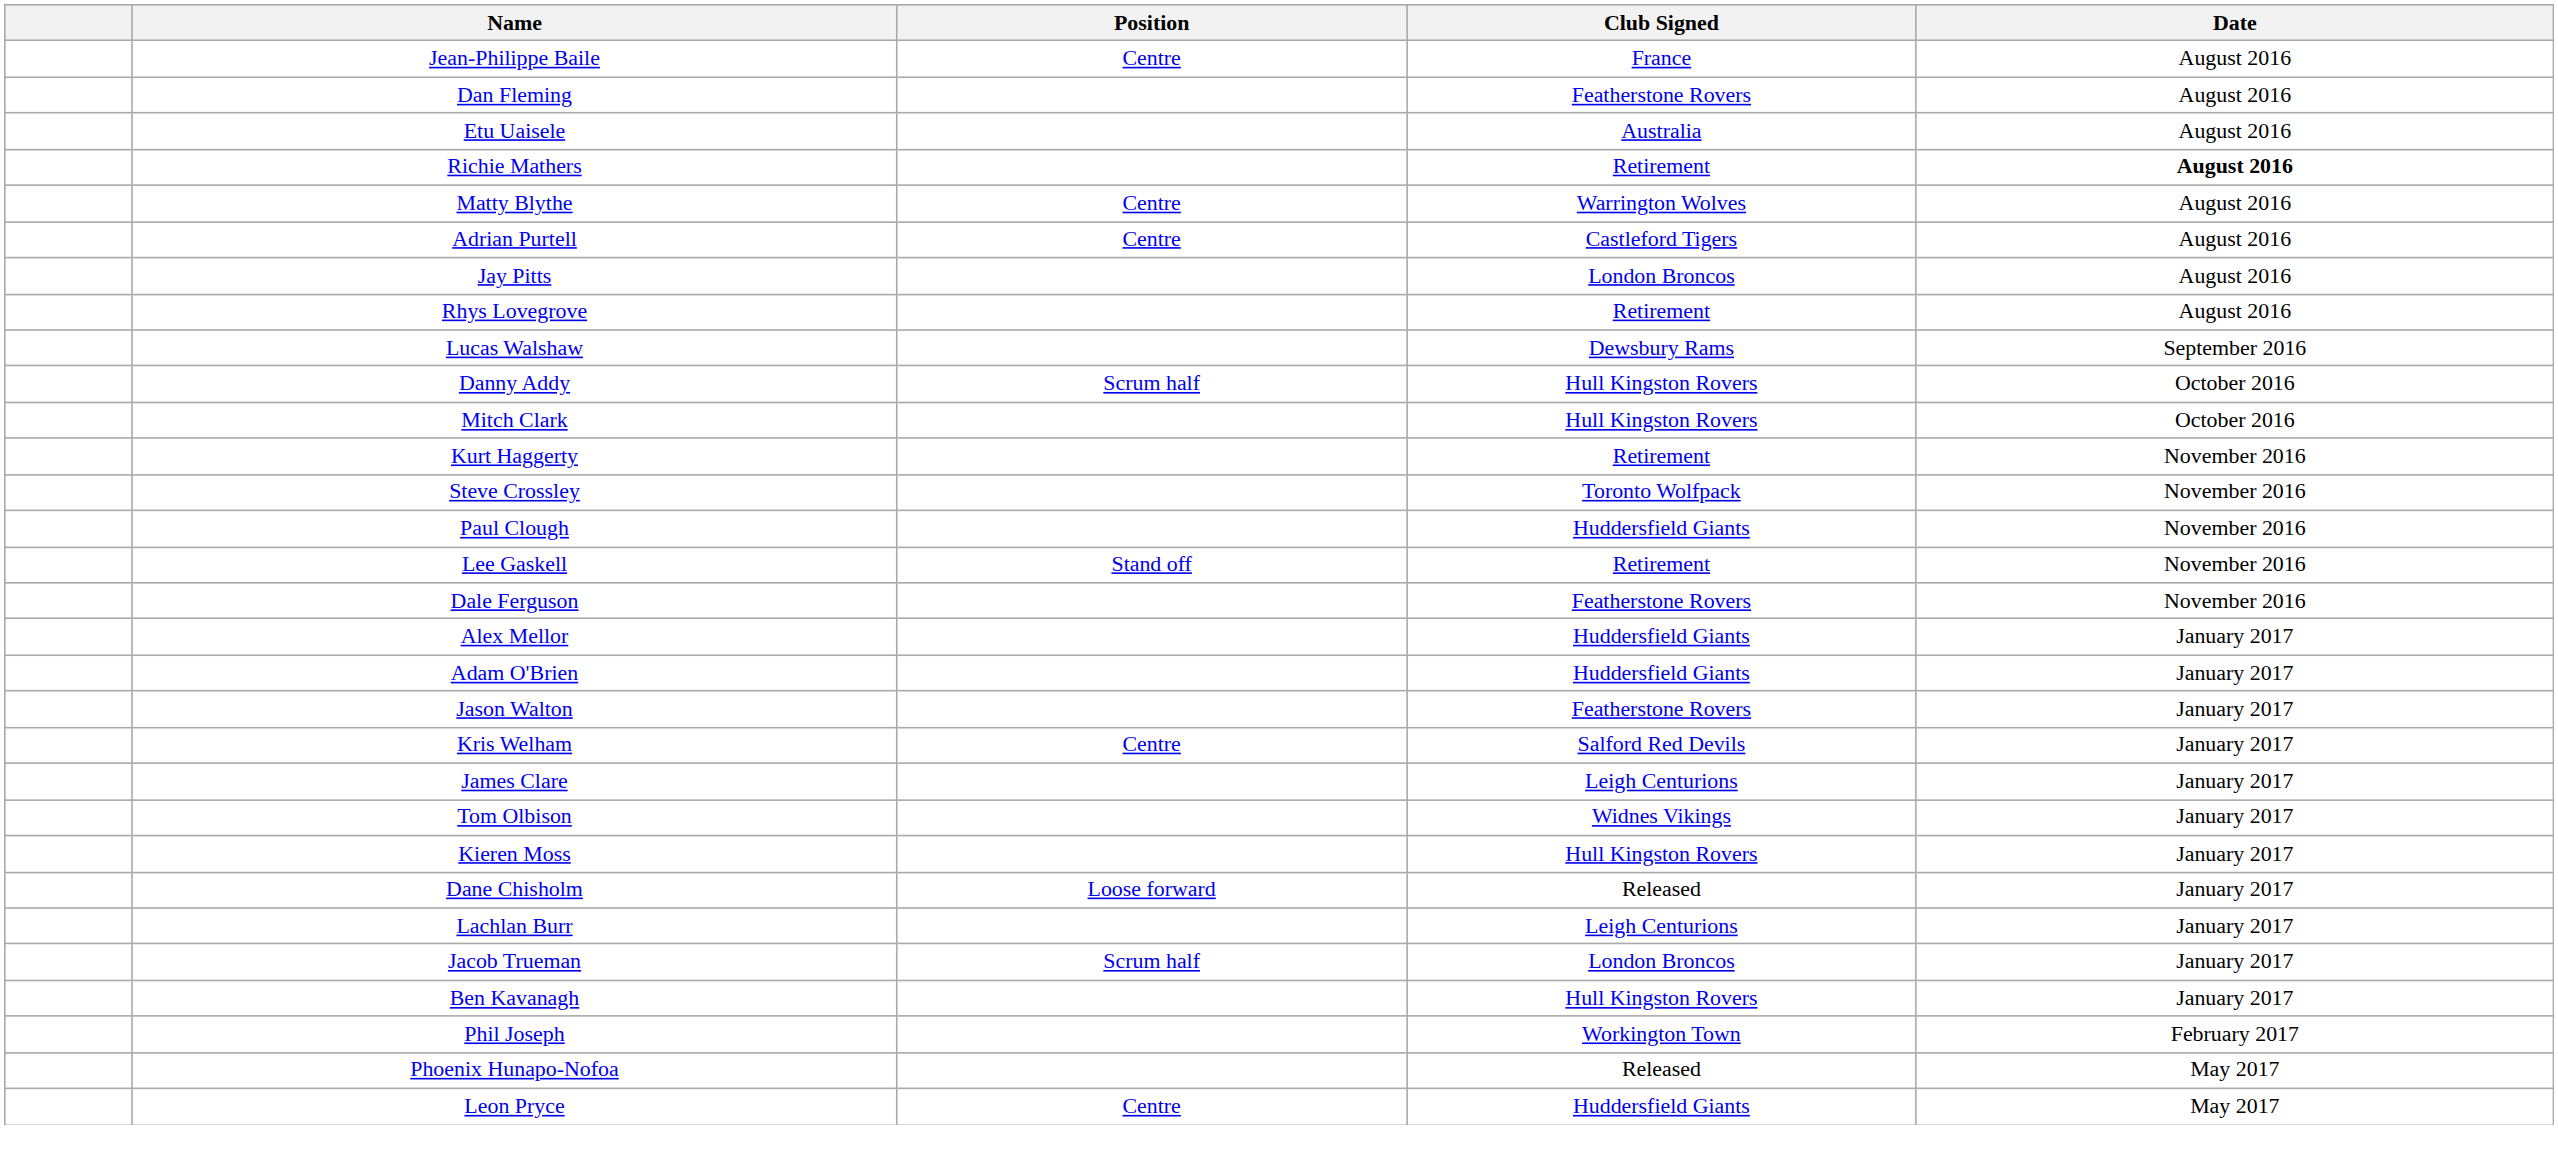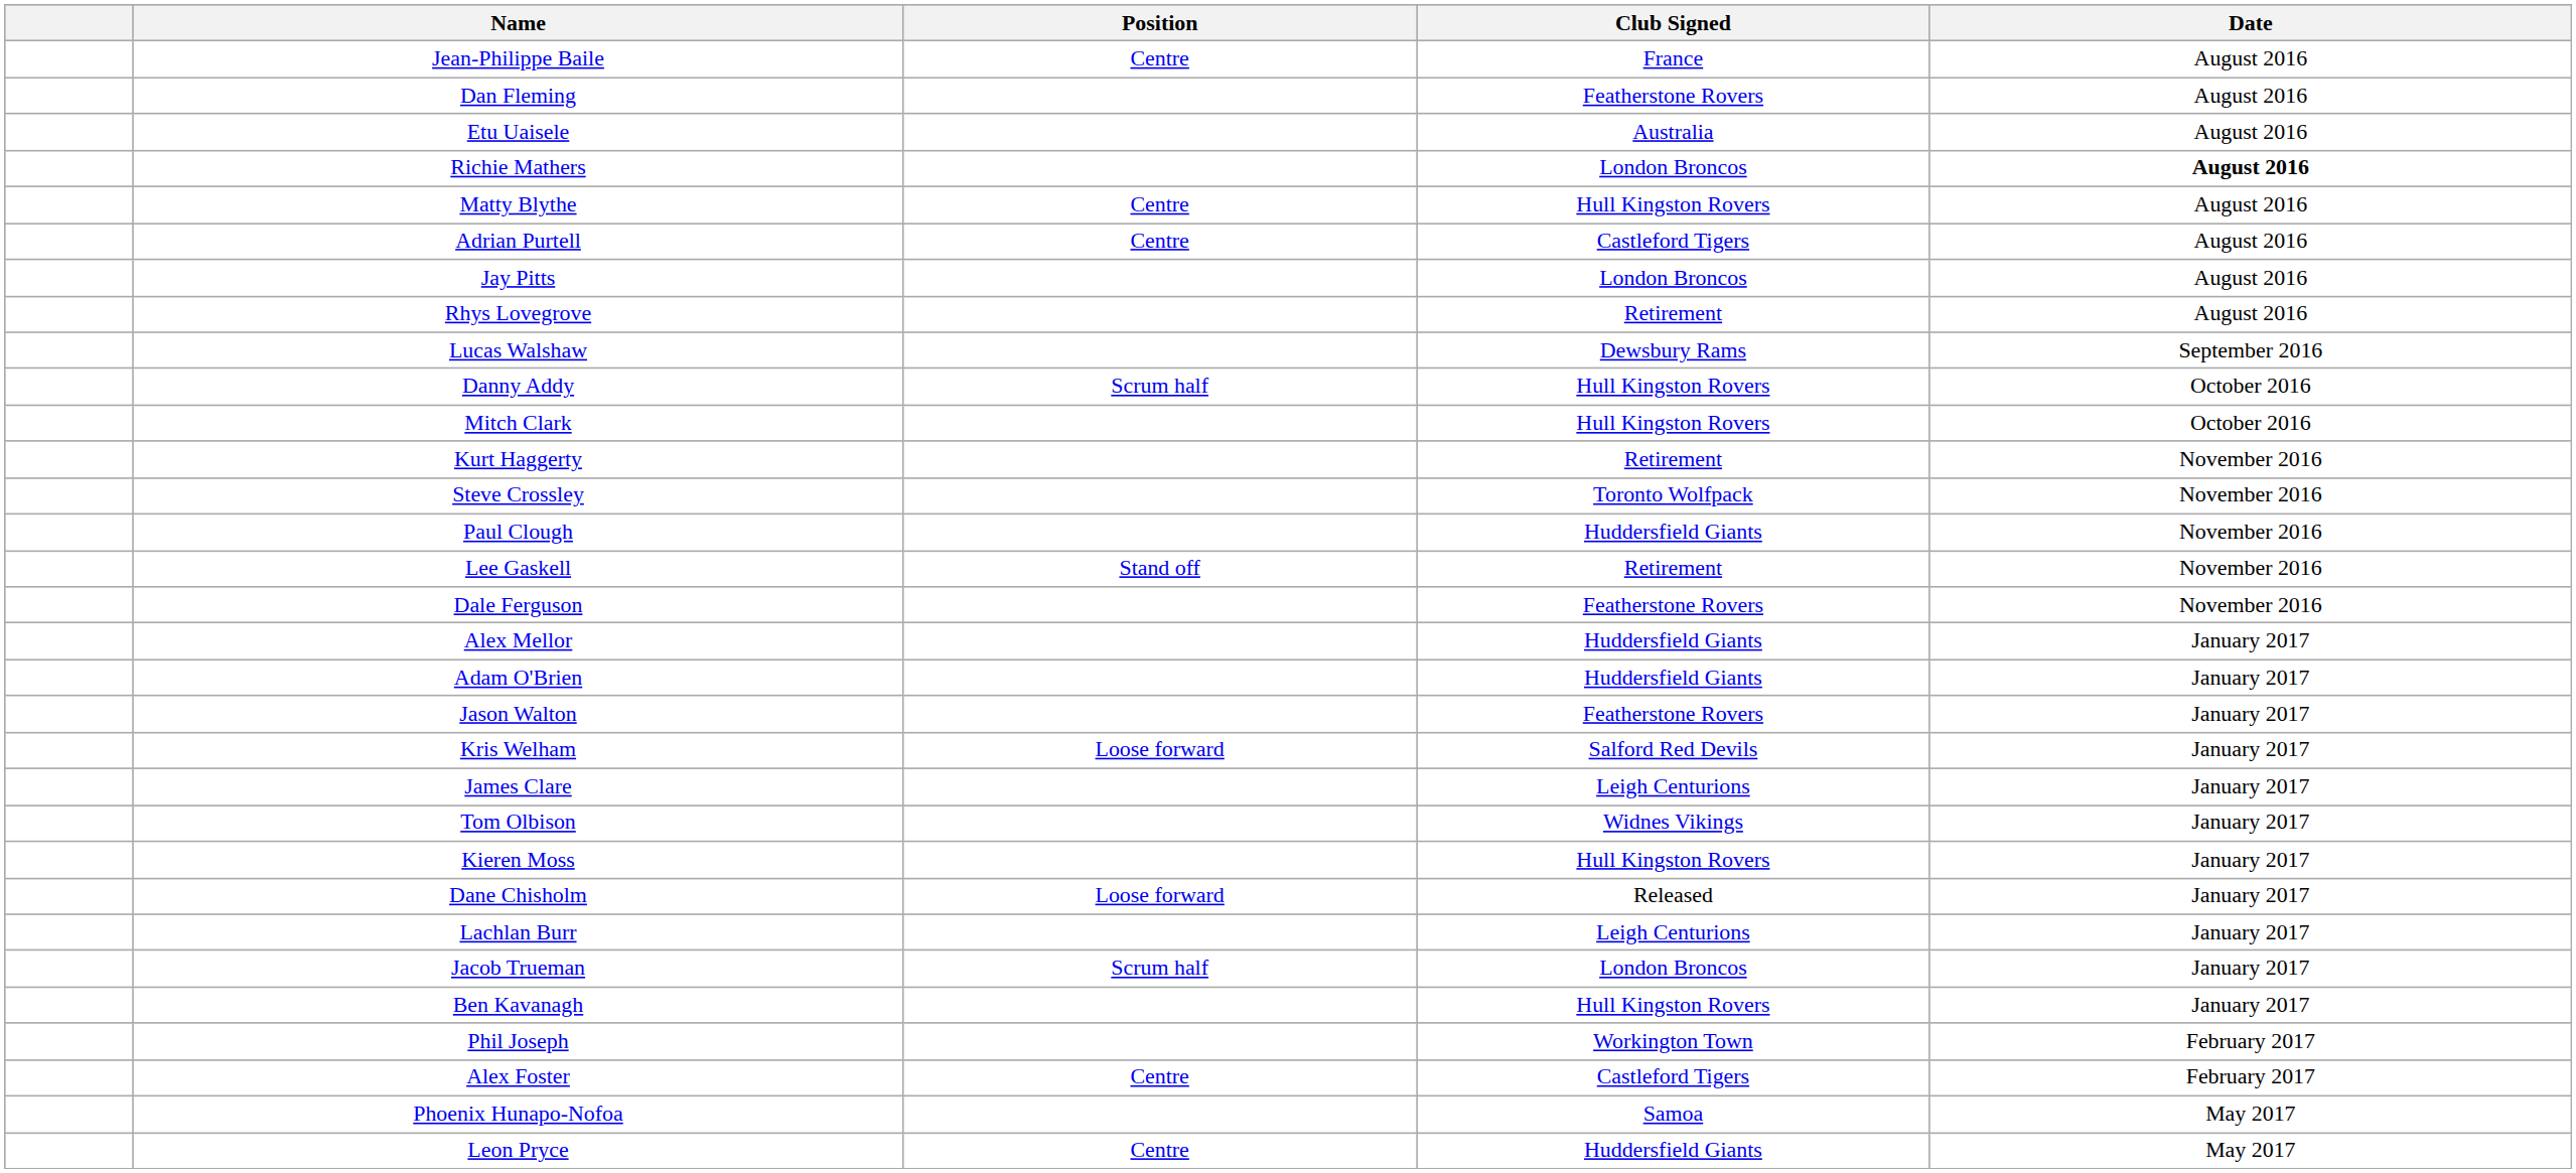 <table class="wikitable sortable"  style="width:100%; font-size:85%;">
 <tr style="background:#efefef;">
 <th width=5%></th>
 <th width=30%>Name</th>
 <th !width=30%>Position</th>
 <th width=20%>Club Signed</th>
 <th width=25%>Date</th>
 </tr>
 <tr style="background:#fff;">
 <td align=center></td>
 <td align=center><a href='#'>Jean-Philippe Baile</a></td>
 <td align=center><a href='#'>Centre</a></td>
 <td align=center><a href='#'>France</a></td>
 <td align=center>August 2016</td>
 </tr>
 <tr style="background:#fff;">
 <td align=center></td>
 <td align=center><a href='#'>Dan Fleming</a></td>
 <td align=center></td>
 <td align=center><a href='#'>Featherstone Rovers</a></td>
 <td align=center>August 2016</td>
 </tr>
 <tr style="background:#fff;">
 <td align=center></td>
 <td align=center><a href='#'>Etu Uaisele</a></td>
 <td align=center></td>
 <td align=center><a href='#'>Australia</a></td>
 <td align=center>August 2016</td>
 </tr>
 <tr style="background:#fff;">
 <td align=center></td>
 <td align=center><a href='#'>Richie Mathers</a></td>
 <td align=center></td>
-<td align=center><a href='#'>Retirement</a></td>
+<td align=center><a href='#'>London Broncos</a></td>
 <td align=center><strong>August 2016</strong></td>
 </tr>
 <tr style="background:#fff;">
 <td align=center></td>
 <td align=center><a href='#'>Matty Blythe</a></td>
 <td align=center><a href='#'>Centre</a></td>
-<td align=center><a href='#'>Warrington Wolves</a></td>
+<td align=center><a href='#'>Hull Kingston Rovers</a></td>
 <td align=center>August 2016</td>
 </tr>
 <tr style="background:#fff;">
 <td align=center></td>
 <td align=center><a href='#'>Adrian Purtell</a></td>
 <td align=center><a href='#'>Centre</a></td>
 <td align=center><a href='#'>Castleford Tigers</a></td>
 <td align=center>August 2016</td>
 </tr>
 <tr style="background:#fff;">
 <td align=center></td>
 <td align=center><a href='#'>Jay Pitts</a></td>
 <td align=center></td>
 <td align=center><a href='#'>London Broncos</a></td>
 <td align=center>August 2016</td>
 </tr>
 <tr style="background:#fff;">
 <td align=center></td>
 <td align=center><a href='#'>Rhys Lovegrove</a></td>
 <td align=center></td>
 <td align=center><a href='#'>Retirement</a></td>
 <td align=center>August 2016</td>
 </tr>
 <tr style="background:#fff;">
 <td align=center></td>
 <td align=center><a href='#'>Lucas Walshaw</a></td>
 <td align=center></td>
 <td align=center><a href='#'>Dewsbury Rams</a></td>
 <td align=center>September 2016</td>
 </tr>
 <tr style="background:#fff;">
 <td align=center></td>
 <td align=center><a href='#'>Danny Addy</a></td>
 <td align=center><a href='#'>Scrum half</a></td>
 <td align=center><a href='#'>Hull Kingston Rovers</a></td>
 <td align=center>October 2016</td>
 </tr>
 <tr style="background:#fff;">
 <td align=center></td>
 <td align=center><a href='#'>Mitch Clark</a></td>
 <td align=center></td>
 <td align=center><a href='#'>Hull Kingston Rovers</a></td>
 <td align=center>October 2016</td>
 </tr>
 <tr style="background:#fff;">
 <td align=center></td>
 <td align=center><a href='#'>Kurt Haggerty</a></td>
 <td align=center></td>
 <td align=center><a href='#'>Retirement</a></td>
 <td align=center>November 2016</td>
 </tr>
 <tr style="background:#fff;">
 <td align=center></td>
 <td align=center><a href='#'>Steve Crossley</a></td>
 <td align=center></td>
 <td align=center><a href='#'>Toronto Wolfpack</a></td>
 <td align=center>November 2016</td>
 </tr>
 <tr style="background:#fff;">
 <td align=center></td>
 <td align=center><a href='#'>Paul Clough</a></td>
 <td align=center></td>
 <td align=center><a href='#'>Huddersfield Giants</a></td>
 <td align=center>November 2016</td>
 </tr>
 <tr style="background:#fff;">
 <td align=center></td>
 <td align=center><a href='#'>Lee Gaskell</a></td>
 <td align=center><a href='#'>Stand off</a></td>
 <td align=center><a href='#'>Retirement</a></td>
 <td align=center>November 2016</td>
 </tr>
 <tr style="background:#fff;">
 <td align=center></td>
 <td align=center><a href='#'>Dale Ferguson</a></td>
 <td align=center></td>
 <td align=center><a href='#'>Featherstone Rovers</a></td>
 <td align=center>November 2016</td>
 </tr>
 <tr style="background:#fff;">
 <td align=center></td>
 <td align=center><a href='#'>Alex Mellor</a></td>
 <td align=center></td>
 <td align=center><a href='#'>Huddersfield Giants</a></td>
 <td align=center>January 2017</td>
 </tr>
 <tr style="background:#fff;">
 <td align=center></td>
 <td align=center><a href='#'>Adam O'Brien</a></td>
 <td align=center></td>
 <td align=center><a href='#'>Huddersfield Giants</a></td>
 <td align=center>January 2017</td>
 </tr>
 <tr style="background:#fff;">
 <td align=center></td>
 <td align=center><a href='#'>Jason Walton</a></td>
 <td align=center></td>
 <td align=center><a href='#'>Featherstone Rovers</a></td>
 <td align=center>January 2017</td>
 </tr>
 <tr style="background:#fff;">
 <td align=center></td>
 <td align=center><a href='#'>Kris Welham</a></td>
-<td align=center><a href='#'>Centre</a></td>
+<td align=center><a href='#'>Loose forward</a></td>
 <td align=center><a href='#'>Salford Red Devils</a></td>
 <td align=center>January 2017</td>
 </tr>
 <tr style="background:#fff;">
 <td align=center></td>
 <td align=center><a href='#'>James Clare</a></td>
 <td align=center></td>
 <td align=center><a href='#'>Leigh Centurions</a></td>
 <td align=center>January 2017</td>
 </tr>
 <tr style="background:#fff;">
 <td align=center></td>
 <td align=center><a href='#'>Tom Olbison</a></td>
 <td align=center></td>
 <td align=center><a href='#'>Widnes Vikings</a></td>
 <td align=center>January 2017</td>
 </tr>
 <tr style="background:#fff;">
 <td align=center></td>
 <td align=center><a href='#'>Kieren Moss</a></td>
 <td align=center></td>
 <td align=center><a href='#'>Hull Kingston Rovers</a></td>
 <td align=center>January 2017</td>
 </tr>
 <tr style="background:#fff;">
 <td align=center></td>
 <td align=center><a href='#'>Dane Chisholm</a></td>
 <td align=center><a href='#'>Loose forward</a></td>
 <td align=center>Released</td>
 <td align=center>January 2017</td>
 </tr>
 <tr style="background:#fff;">
 <td align=center></td>
 <td align=center><a href='#'>Lachlan Burr</a></td>
 <td align=center></td>
 <td align=center><a href='#'>Leigh Centurions</a></td>
 <td align=center>January 2017</td>
 </tr>
 <tr style="background:#fff;">
 <td align=center></td>
 <td align=center><a href='#'>Jacob Trueman</a></td>
 <td align=center><a href='#'>Scrum half</a></td>
 <td align=center><a href='#'>London Broncos</a></td>
 <td align=center>January 2017</td>
 </tr>
 <tr style="background:#fff;">
 <td align=center></td>
 <td align=center><a href='#'>Ben Kavanagh</a></td>
 <td align=center></td>
 <td align=center><a href='#'>Hull Kingston Rovers</a></td>
 <td align=center>January 2017</td>
 </tr>
 <tr style="background:#fff;">
 <td align=center></td>
 <td align=center><a href='#'>Phil Joseph</a></td>
 <td align=center></td>
 <td align=center><a href='#'>Workington Town</a></td>
 <td align=center>February 2017</td>
 </tr>
 <tr style="background:#fff;">
 <td align=center></td>
+<td align=center><a href='#'>Alex Foster</a></td>
+<td align=center><a href='#'>Centre</a></td>
+<td align=center><a href='#'>Castleford Tigers</a></td>
+<td align=center>February 2017</td>
+</tr>
+<tr style="background:#fff;">
+<td align=center></td>
 <td align=center><a href='#'>Phoenix Hunapo-Nofoa</a></td>
 <td align=center></td>
-<td align=center>Released</td>
+<td align=center><a href='#'>Samoa</a></td>
 <td align=center>May 2017</td>
 </tr>
 <tr style="background:#fff;">
 <td align=center></td>
 <td align=center><a href='#'>Leon Pryce</a></td>
 <td align=center><a href='#'>Centre</a></td>
 <td align=center><a href='#'>Huddersfield Giants</a></td>
 <td align=center>May 2017</td>
 </tr>
 </table>
